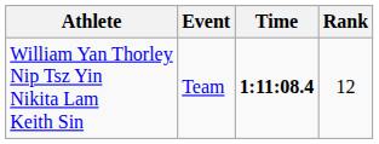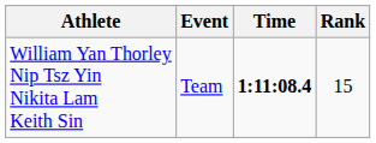 <table class=wikitable style="font-size:90%;">
 <tr>
 <th>Athlete</th>
 <th>Event</th>
 <th>Time</th>
 <th>Rank</th>
 </tr>
 <tr style="text-align:center">
 <td style="text-align:left"><a href='#'>William Yan Thorley</a><br><a href='#'>Nip Tsz Yin</a><br><a href='#'>Nikita Lam</a><br><a href='#'>Keith Sin</a></td>
 <td style="text-align:left"><a href='#'>Team</a></td>
 <td><strong>1:11:08.4</strong></td>
-<td>12</td>
+<td>15</td>
 </tr>
 </table>
